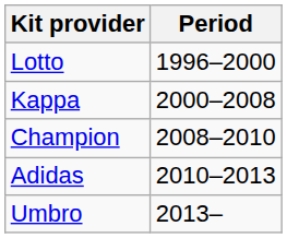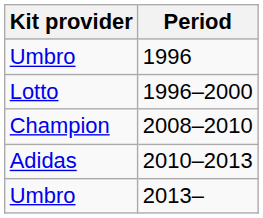 <table class="wikitable">
 <tr>
 <th>Kit provider</th>
 <th>Period</th>
 </tr>
 <tr>
+<td><a href='#'>Umbro</a></td>
+<td>1996</td>
+</tr>
+<tr>
 <td><a href='#'>Lotto</a></td>
 <td>1996–2000</td>
-</tr>
-<tr>
-<td><a href='#'>Kappa</a></td>
-<td>2000–2008</td>
 </tr>
 <tr>
 <td><a href='#'>Champion</a></td>
 <td>2008–2010</td>
 </tr>
 <tr>
 <td><a href='#'>Adidas</a></td>
 <td>2010–2013</td>
 </tr>
 <tr>
 <td><a href='#'>Umbro</a></td>
 <td>2013–</td>
 </tr>
 </table>
